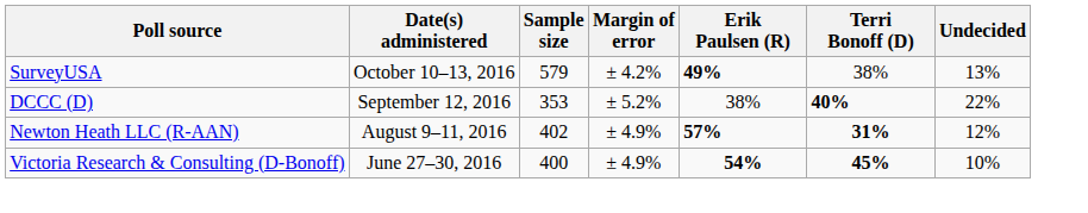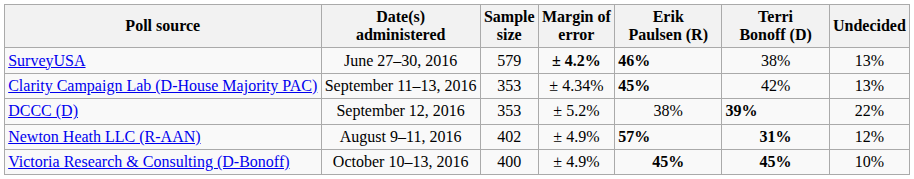 <table class="wikitable">
 <tr>
 <th>Poll source</th>
 <th>Date(s)<br>administered</th>
 <th>Sample<br>size</th>
 <th>Margin of<br>error</th>
 <th style="width:100px;">Erik<br>Paulsen (R)</th>
 <th style="width:100px;">Terri <br>Bonoff (D)</th>
 <th>Undecided</th>
 </tr>
 <tr>
 <td><a href='#'>SurveyUSA</a></td>
-<td align=center>October 10–13, 2016</td>
+<td align=center>June 27–30, 2016</td>
 <td align=center>579</td>
-<td align=center>± 4.2%</td>
-<td><strong>49%</strong></td>
+<td align=center><strong>± 4.2%</strong></td>
+<td><strong>46%</strong></td>
 <td align=center>38%</td>
+<td align=center>13%</td>
+</tr>
+<tr>
+<td><a href='#'>Clarity Campaign Lab (D-House Majority PAC)</a></td>
+<td align=center>September 11–13, 2016</td>
+<td align=center>353</td>
+<td align=center>± 4.34%</td>
+<td><strong>45%</strong></td>
+<td align=center>42%</td>
 <td align=center>13%</td>
 </tr>
 <tr>
 <td><a href='#'>DCCC (D)</a></td>
 <td align=center>September 12, 2016</td>
 <td align=center>353</td>
 <td align=center>± 5.2%</td>
 <td align=center>38%</td>
-<td><strong>40%</strong></td>
+<td><strong>39%</strong></td>
 <td align=center>22%</td>
 </tr>
 <tr>
 <td><a href='#'>Newton Heath LLC (R-AAN)</a></td>
 <td align=center>August 9–11, 2016</td>
 <td align=center>402</td>
 <td align=center>± 4.9%</td>
 <td><strong>57%</strong></td>
 <td align=center><strong>31%</strong></td>
 <td align=center>12%</td>
 </tr>
 <tr>
 <td><a href='#'>Victoria Research & Consulting (D-Bonoff)</a></td>
-<td align=center>June 27–30, 2016</td>
+<td align=center>October 10–13, 2016</td>
 <td align=center>400</td>
 <td align=center>± 4.9%</td>
-<td align=center><strong>54%</strong></td>
+<td align=center><strong>45%</strong></td>
 <td align=center><strong>45%</strong></td>
 <td align=center>10%</td>
 </tr>
 </table>
